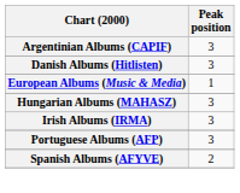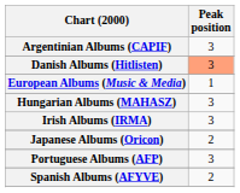 <table class="wikitable sortable plainrowheaders" style="text-align:center">
 <tr>
 <th>Chart (2000)</th>
 <th>Peak<br>position</th>
 </tr>
 <tr>
 <th scope="row">Argentinian Albums (<a href='#'>CAPIF</a>)</th>
 <td>3</td>
 </tr>
 <tr>
 </tr>
 <tr>
 </tr>
 <tr>
 </tr>
 <tr>
 </tr>
 <tr>
 </tr>
 <tr>
 <th scope="row">Danish Albums (<a href='#'>Hitlisten</a>)</th>
-<td align="center">3</td>
+<td align="center" style="background: lightsalmon;">3</td>
 </tr>
 <tr>
 </tr>
 <tr>
 <th scope="row"><a href='#'>European Albums</a> (<em><a href='#'>Music & Media</a></em>)</th>
 <td>1</td>
 </tr>
 <tr>
 </tr>
 <tr>
 </tr>
 <tr>
 </tr>
 <tr>
 <th scope="row">Hungarian Albums (<a href='#'>MAHASZ</a>)</th>
 <td>3</td>
 </tr>
 <tr>
 <th scope="row">Irish Albums (<a href='#'>IRMA</a>)</th>
 <td>3</td>
 </tr>
 <tr>
+</tr>
+<tr>
+<th scope="row">Japanese Albums (<a href='#'>Oricon</a>)</th>
+<td>2</td>
 </tr>
 <tr>
 </tr>
 <tr>
 </tr>
 <tr>
 <th scope="row">Portuguese Albums (<a href='#'>AFP</a>)</th>
 <td>3</td>
 </tr>
 <tr>
 </tr>
 <tr>
 <th scope="row">Spanish Albums (<a href='#'>AFYVE</a>)</th>
 <td>2</td>
 </tr>
 <tr>
 </tr>
 <tr>
 </tr>
 <tr>
 </tr>
 <tr>
 </tr>
 <tr>
 </tr>
 </table>
